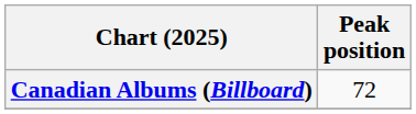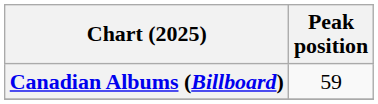 <table class="wikitable sortable plainrowheaders" style="text-align:center">
 <tr>
 <th scope="col">Chart (2025)</th>
 <th scope="col">Peak<br>position</th>
 </tr>
 <tr>
 <th scope="row"><a href='#'>Canadian Albums</a> (<em><a href='#'>Billboard</a></em>)</th>
-<td>72</td>
+<td>59</td>
 </tr>
 <tr>
 </tr>
 <tr>
 </tr>
 <tr>
 </tr>
 <tr>
 </tr>
 </table>
